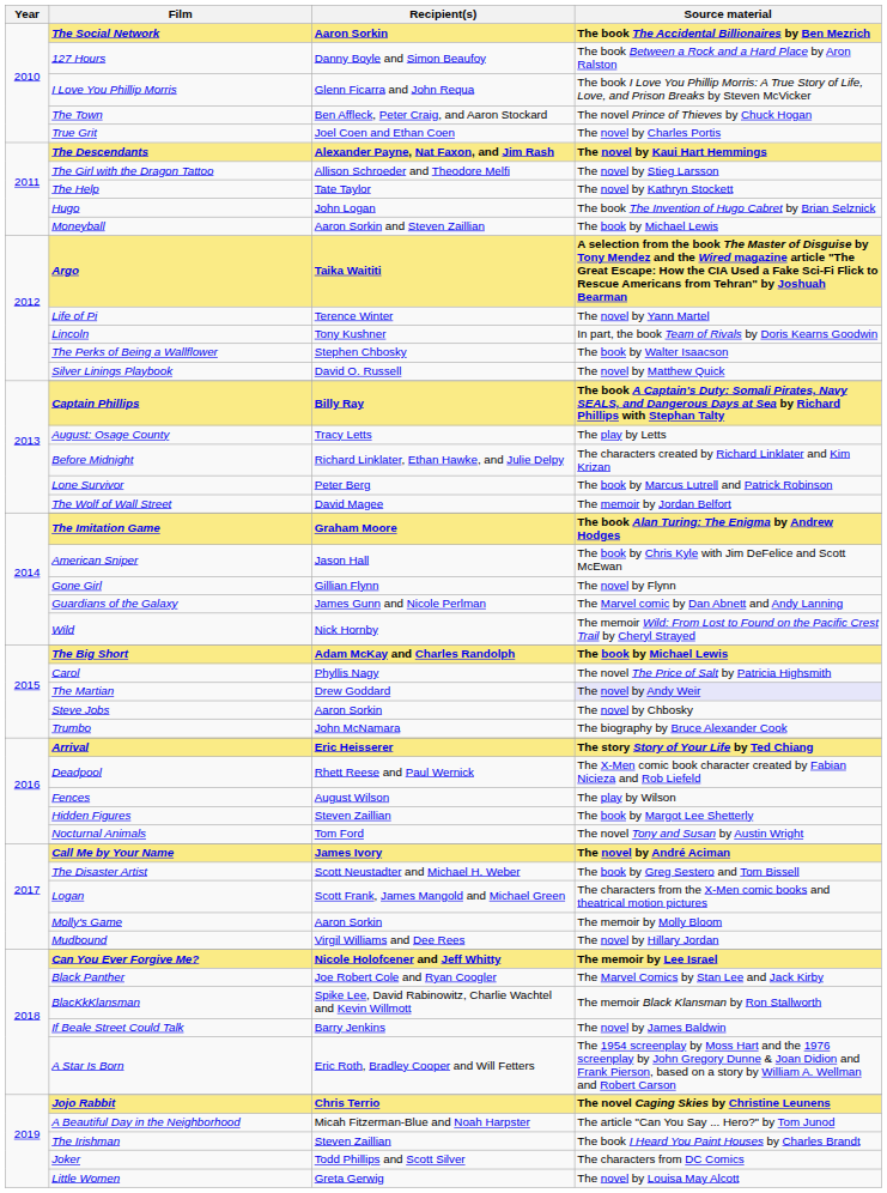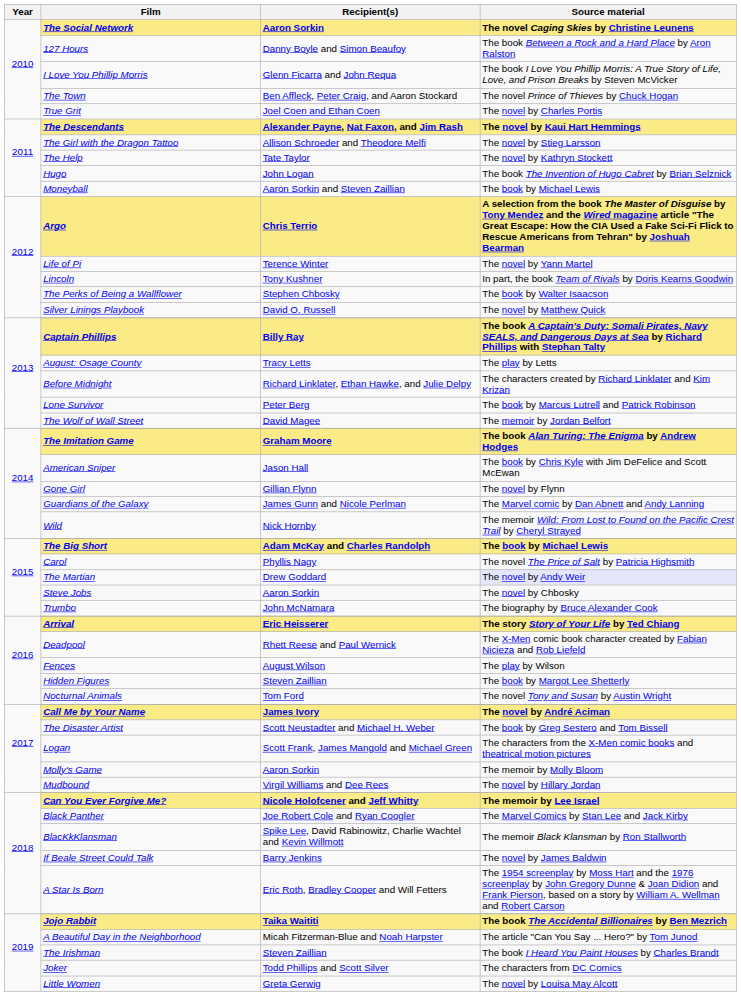 <table class="wikitable" width="95%" cellpadding="5">
 <tr>
 <th width="5%">Year</th>
 <th width="30%">Film</th>
 <th width="30%">Recipient(s)</th>
 <th width="35%">Source material</th>
 </tr>
 <tr>
 <td rowspan="5" style="text-align:center;"><a href='#'>2010</a><br><br></td>
 <td style="background:#FAEB86;"><strong><em><a href='#'>The Social Network</a></em></strong></td>
 <td style="background:#FAEB86;"><strong><a href='#'>Aaron Sorkin</a></strong></td>
-<td style="background:#FAEB86"><strong>The book <em><a href='#'>The Accidental Billionaires</a></em> by <a href='#'>Ben Mezrich</a></strong></td>
+<td style="background:#FAEB86"><strong>The novel <em>Caging Skies</em> by <a href='#'>Christine Leunens</a></strong></td>
 </tr>
 <tr>
 <td><em><a href='#'>127 Hours</a></em></td>
 <td><a href='#'>Danny Boyle</a> and <a href='#'>Simon Beaufoy</a></td>
 <td>The book <em><a href='#'>Between a Rock and a Hard Place</a></em> by <a href='#'>Aron Ralston</a></td>
 </tr>
 <tr>
 <td><em><a href='#'>I Love You Phillip Morris</a></em></td>
 <td><a href='#'>Glenn Ficarra</a> and <a href='#'>John Requa</a></td>
 <td>The book <em>I Love You Phillip Morris: A True Story of Life, Love, and Prison Breaks</em> by Steven McVicker</td>
 </tr>
 <tr>
 <td><em><a href='#'>The Town</a></em></td>
 <td><a href='#'>Ben Affleck</a>, <a href='#'>Peter Craig</a>, and Aaron Stockard</td>
 <td>The novel <em>Prince of Thieves</em> by <a href='#'>Chuck Hogan</a></td>
 </tr>
 <tr>
 <td><em><a href='#'>True Grit</a></em></td>
 <td><a href='#'>Joel Coen and Ethan Coen</a></td>
 <td>The <a href='#'>novel</a> by <a href='#'>Charles Portis</a></td>
 </tr>
 <tr>
 <td rowspan="5" style="text-align:center;"><a href='#'>2011</a><br><br></td>
 <td style="background:#FAEB86;"><strong><em><a href='#'>The Descendants</a></em></strong></td>
 <td style="background:#FAEB86;"><strong><a href='#'>Alexander Payne</a>, <a href='#'>Nat Faxon</a>, and <a href='#'>Jim Rash</a></strong></td>
 <td style="background:#FAEB86"><strong>The <a href='#'>novel</a> by <a href='#'>Kaui Hart Hemmings</a></strong></td>
 </tr>
 <tr>
 <td><em><a href='#'>The Girl with the Dragon Tattoo</a></em></td>
 <td><a href='#'>Allison Schroeder</a> and <a href='#'>Theodore Melfi</a></td>
 <td>The <a href='#'>novel</a> by <a href='#'>Stieg Larsson</a></td>
 </tr>
 <tr>
 <td><em><a href='#'>The Help</a></em></td>
 <td><a href='#'>Tate Taylor</a></td>
 <td>The <a href='#'>novel</a> by <a href='#'>Kathryn Stockett</a></td>
 </tr>
 <tr>
 <td><em><a href='#'>Hugo</a></em></td>
 <td><a href='#'>John Logan</a></td>
 <td>The book <em><a href='#'>The Invention of Hugo Cabret</a></em> by <a href='#'>Brian Selznick</a></td>
 </tr>
 <tr>
 <td><em><a href='#'>Moneyball</a></em></td>
 <td><a href='#'>Aaron Sorkin</a> and <a href='#'>Steven Zaillian</a></td>
 <td>The <a href='#'>book</a> by <a href='#'>Michael Lewis</a></td>
 </tr>
 <tr>
 <td rowspan="5" style="text-align:center;"><a href='#'>2012</a><br><br></td>
 <td style="background:#FAEB86;"><strong><em><a href='#'>Argo</a></em></strong></td>
-<td style="background:#FAEB86;"><strong><a href='#'>Taika Waititi</a></strong></td>
+<td style="background:#FAEB86;"><strong><a href='#'>Chris Terrio</a></strong></td>
 <td style="background:#FAEB86"><strong>A selection from the book <em>The Master of Disguise</em> by <a href='#'>Tony Mendez</a> and the <a href='#'><em>Wired</em> magazine</a> article "The Great Escape: How the CIA Used a Fake Sci-Fi Flick to Rescue Americans from Tehran" by <a href='#'>Joshuah Bearman</a></strong></td>
 </tr>
 <tr>
 <td><em><a href='#'>Life of Pi</a></em></td>
 <td><a href='#'>Terence Winter</a></td>
 <td>The <a href='#'>novel</a> by <a href='#'>Yann Martel</a></td>
 </tr>
 <tr>
 <td><em><a href='#'>Lincoln</a></em></td>
 <td><a href='#'>Tony Kushner</a></td>
 <td>In part, the book <em><a href='#'>Team of Rivals</a></em> by <a href='#'>Doris Kearns Goodwin</a></td>
 </tr>
 <tr>
 <td><em><a href='#'>The Perks of Being a Wallflower</a></em></td>
 <td><a href='#'>Stephen Chbosky</a></td>
 <td>The <a href='#'>book</a> by <a href='#'>Walter Isaacson</a></td>
 </tr>
 <tr>
 <td><em><a href='#'>Silver Linings Playbook</a></em></td>
 <td><a href='#'>David O. Russell</a></td>
 <td>The <a href='#'>novel</a> by <a href='#'>Matthew Quick</a></td>
 </tr>
 <tr>
 <td rowspan="6" style="text-align:center;"><a href='#'>2013</a><br><br></td>
 </tr>
 <tr>
 <td style="background:#FAEB86;"><strong><em><a href='#'>Captain Phillips</a></em></strong></td>
 <td style="background:#FAEB86;"><strong><a href='#'>Billy Ray</a></strong></td>
 <td style="background:#FAEB86"><strong>The book <em><a href='#'>A Captain's Duty: Somali Pirates, Navy SEALS, and Dangerous Days at Sea</a></em> by <a href='#'>Richard Phillips</a> with <a href='#'>Stephan Talty</a></strong></td>
 </tr>
 <tr>
 <td><em><a href='#'>August: Osage County</a></em></td>
 <td><a href='#'>Tracy Letts</a></td>
 <td>The <a href='#'>play</a> by Letts</td>
 </tr>
 <tr>
 <td><em><a href='#'>Before Midnight</a></em></td>
 <td><a href='#'>Richard Linklater</a>, <a href='#'>Ethan Hawke</a>, and <a href='#'>Julie Delpy</a></td>
 <td>The characters created by <a href='#'>Richard Linklater</a> and <a href='#'>Kim Krizan</a></td>
 </tr>
 <tr>
 <td><em><a href='#'>Lone Survivor</a></em></td>
 <td><a href='#'>Peter Berg</a></td>
 <td>The <a href='#'>book</a> by <a href='#'>Marcus Lutrell</a> and <a href='#'>Patrick Robinson</a></td>
 </tr>
 <tr>
 <td><em><a href='#'>The Wolf of Wall Street</a></em></td>
 <td><a href='#'>David Magee</a></td>
 <td>The <a href='#'>memoir</a> by <a href='#'>Jordan Belfort</a></td>
 </tr>
 <tr>
 <td rowspan="6" style="text-align:center;"><a href='#'>2014</a><br><br></td>
 </tr>
 <tr>
 <td style="background:#FAEB86;"><strong><em><a href='#'>The Imitation Game</a></em></strong></td>
 <td style="background:#FAEB86;"><strong><a href='#'>Graham Moore</a></strong></td>
 <td style="background:#FAEB86"><strong>The book <em><a href='#'>Alan Turing: The Enigma</a></em> by <a href='#'>Andrew Hodges</a></strong></td>
 </tr>
 <tr>
 <td><em><a href='#'>American Sniper</a></em></td>
 <td><a href='#'>Jason Hall</a></td>
 <td>The <a href='#'>book</a> by <a href='#'>Chris Kyle</a> with Jim DeFelice and Scott McEwan</td>
 </tr>
 <tr>
 <td><em><a href='#'>Gone Girl</a></em></td>
 <td><a href='#'>Gillian Flynn</a></td>
 <td>The <a href='#'>novel</a> by Flynn</td>
 </tr>
 <tr>
 <td><em><a href='#'>Guardians of the Galaxy</a></em></td>
 <td><a href='#'>James Gunn</a> and <a href='#'>Nicole Perlman</a></td>
 <td>The <a href='#'>Marvel comic</a> by <a href='#'>Dan Abnett</a> and <a href='#'>Andy Lanning</a></td>
 </tr>
 <tr>
 <td><em><a href='#'>Wild</a></em></td>
 <td><a href='#'>Nick Hornby</a></td>
 <td>The memoir <em><a href='#'>Wild: From Lost to Found on the Pacific Crest Trail</a></em> by <a href='#'>Cheryl Strayed</a></td>
 </tr>
 <tr>
 <td rowspan="6" style="text-align:center;"><a href='#'>2015</a><br><br></td>
 </tr>
 <tr>
 <td style="background:#FAEB86;"><strong><em><a href='#'>The Big Short</a></em></strong></td>
 <td style="background:#FAEB86;"><strong><a href='#'>Adam McKay</a> and <a href='#'>Charles Randolph</a></strong></td>
 <td style="background:#FAEB86"><strong>The <a href='#'>book</a> by <a href='#'>Michael Lewis</a></strong></td>
 </tr>
 <tr>
 <td><em><a href='#'>Carol</a></em></td>
 <td><a href='#'>Phyllis Nagy</a></td>
 <td>The novel <em><a href='#'>The Price of Salt</a></em> by <a href='#'>Patricia Highsmith</a></td>
 </tr>
 <tr>
 <td><em><a href='#'>The Martian</a></em></td>
 <td><a href='#'>Drew Goddard</a></td>
 <td style="background: lavender;">The <a href='#'>novel</a> by <a href='#'>Andy Weir</a></td>
 </tr>
 <tr>
 <td><em><a href='#'>Steve Jobs</a></em></td>
 <td><a href='#'>Aaron Sorkin</a></td>
 <td>The <a href='#'>novel</a> by Chbosky</td>
 </tr>
 <tr>
 <td><em><a href='#'>Trumbo</a></em></td>
 <td><a href='#'>John McNamara</a></td>
 <td>The biography by <a href='#'>Bruce Alexander Cook</a></td>
 </tr>
 <tr>
 <td rowspan="6" style="text-align:center;"><a href='#'>2016</a><br><br></td>
 </tr>
 <tr>
 <td style="background:#FAEB86;"><strong><em><a href='#'>Arrival</a></em></strong></td>
 <td style="background:#FAEB86;"><strong><a href='#'>Eric Heisserer</a></strong></td>
 <td style="background:#FAEB86"><strong>The story <em><a href='#'>Story of Your Life</a></em> by <a href='#'>Ted Chiang</a></strong></td>
 </tr>
 <tr>
 <td><em><a href='#'>Deadpool</a></em></td>
 <td><a href='#'>Rhett Reese</a> and <a href='#'>Paul Wernick</a></td>
 <td>The <a href='#'>X-Men</a> comic book character created by <a href='#'>Fabian Nicieza</a> and <a href='#'>Rob Liefeld</a></td>
 </tr>
 <tr>
 <td><em><a href='#'>Fences</a></em></td>
 <td><a href='#'>August Wilson</a></td>
 <td>The <a href='#'>play</a> by Wilson</td>
 </tr>
 <tr>
 <td><em><a href='#'>Hidden Figures</a></em></td>
 <td><a href='#'>Steven Zaillian</a></td>
 <td>The <a href='#'>book</a> by <a href='#'>Margot Lee Shetterly</a></td>
 </tr>
 <tr>
 <td><em><a href='#'>Nocturnal Animals</a></em></td>
 <td><a href='#'>Tom Ford</a></td>
 <td>The novel <em><a href='#'>Tony and Susan</a></em> by <a href='#'>Austin Wright</a></td>
 </tr>
 <tr>
 <td rowspan="6" style="text-align:center;"><a href='#'>2017</a><br><br></td>
 </tr>
 <tr>
 <td style="background:#FAEB86;"><strong><em><a href='#'>Call Me by Your Name</a></em></strong></td>
 <td style="background:#FAEB86;"><strong><a href='#'>James Ivory</a></strong></td>
 <td style="background:#FAEB86"><strong>The <a href='#'>novel</a> by <a href='#'>André Aciman</a></strong></td>
 </tr>
 <tr>
 <td><em><a href='#'>The Disaster Artist</a></em></td>
 <td><a href='#'>Scott Neustadter</a> and <a href='#'>Michael H. Weber</a></td>
 <td>The <a href='#'>book</a> by <a href='#'>Greg Sestero</a> and <a href='#'>Tom Bissell</a></td>
 </tr>
 <tr>
 <td><em><a href='#'>Logan</a></em></td>
 <td><a href='#'>Scott Frank</a>, <a href='#'>James Mangold</a> and <a href='#'>Michael Green</a></td>
 <td>The characters from the <a href='#'>X-Men comic books</a> and <a href='#'>theatrical motion pictures</a></td>
 </tr>
 <tr>
 <td><em><a href='#'>Molly's Game</a></em></td>
 <td><a href='#'>Aaron Sorkin</a></td>
 <td>The memoir by <a href='#'>Molly Bloom</a></td>
 </tr>
 <tr>
 <td><em><a href='#'>Mudbound</a></em></td>
 <td><a href='#'>Virgil Williams</a> and <a href='#'>Dee Rees</a></td>
 <td>The <a href='#'>novel</a> by <a href='#'>Hillary Jordan</a></td>
 </tr>
 <tr>
 <td rowspan="6" style="text-align:center;"><a href='#'>2018</a><br><br></td>
 </tr>
 <tr>
 <td style="background:#FAEB86;"><strong><em><a href='#'>Can You Ever Forgive Me?</a></em></strong></td>
 <td style="background:#FAEB86;"><strong><a href='#'>Nicole Holofcener</a> and <a href='#'>Jeff Whitty</a></strong></td>
 <td style="background:#FAEB86"><strong>The memoir by <a href='#'>Lee Israel</a></strong></td>
 </tr>
 <tr>
 <td><em><a href='#'>Black Panther</a></em></td>
 <td><a href='#'>Joe Robert Cole</a> and <a href='#'>Ryan Coogler</a></td>
 <td>The <a href='#'>Marvel Comics</a> by <a href='#'>Stan Lee</a> and <a href='#'>Jack Kirby</a></td>
 </tr>
 <tr>
 <td><em><a href='#'>BlacKkKlansman</a></em></td>
 <td><a href='#'>Spike Lee</a>, David Rabinowitz, Charlie Wachtel and <a href='#'>Kevin Willmott</a></td>
 <td>The memoir <em>Black Klansman</em> by <a href='#'>Ron Stallworth</a></td>
 </tr>
 <tr>
 <td><em><a href='#'>If Beale Street Could Talk</a></em></td>
 <td><a href='#'>Barry Jenkins</a></td>
 <td>The <a href='#'>novel</a> by <a href='#'>James Baldwin</a></td>
 </tr>
 <tr>
 <td><em><a href='#'>A Star Is Born</a></em></td>
 <td><a href='#'>Eric Roth</a>, <a href='#'>Bradley Cooper</a> and Will Fetters</td>
 <td>The <a href='#'>1954 screenplay</a> by <a href='#'>Moss Hart</a> and the <a href='#'>1976 screenplay</a> by <a href='#'>John Gregory Dunne</a> & <a href='#'>Joan Didion</a> and <a href='#'>Frank Pierson</a>, based on a story by <a href='#'>William A. Wellman</a> and <a href='#'>Robert Carson</a></td>
 </tr>
 <tr>
 <td rowspan="6" style="text-align:center;"><a href='#'>2019</a><br><br></td>
 </tr>
 <tr>
 <td style="background:#FAEB86;"><strong><em><a href='#'>Jojo Rabbit</a></em></strong></td>
-<td style="background:#FAEB86;"><strong><a href='#'>Chris Terrio</a></strong></td>
-<td style="background:#FAEB86"><strong>The novel <em>Caging Skies</em> by <a href='#'>Christine Leunens</a></strong></td>
+<td style="background:#FAEB86;"><strong><a href='#'>Taika Waititi</a></strong></td>
+<td style="background:#FAEB86"><strong>The book <em><a href='#'>The Accidental Billionaires</a></em> by <a href='#'>Ben Mezrich</a></strong></td>
 </tr>
 <tr>
 <td><em><a href='#'>A Beautiful Day in the Neighborhood</a></em></td>
 <td>Micah Fitzerman-Blue and <a href='#'>Noah Harpster</a></td>
 <td>The article "Can You Say ... Hero?" by <a href='#'>Tom Junod</a></td>
 </tr>
 <tr>
 <td><em><a href='#'>The Irishman</a></em></td>
 <td><a href='#'>Steven Zaillian</a></td>
 <td>The book <em><a href='#'>I Heard You Paint Houses</a></em> by <a href='#'>Charles Brandt</a></td>
 </tr>
 <tr>
 <td><em><a href='#'>Joker</a></em></td>
 <td><a href='#'>Todd Phillips</a> and <a href='#'>Scott Silver</a></td>
 <td>The characters from <a href='#'>DC Comics</a></td>
 </tr>
 <tr>
 <td><em><a href='#'>Little Women</a></em></td>
 <td><a href='#'>Greta Gerwig</a></td>
 <td>The <a href='#'>novel</a> by <a href='#'>Louisa May Alcott</a></td>
 </tr>
 </table>
